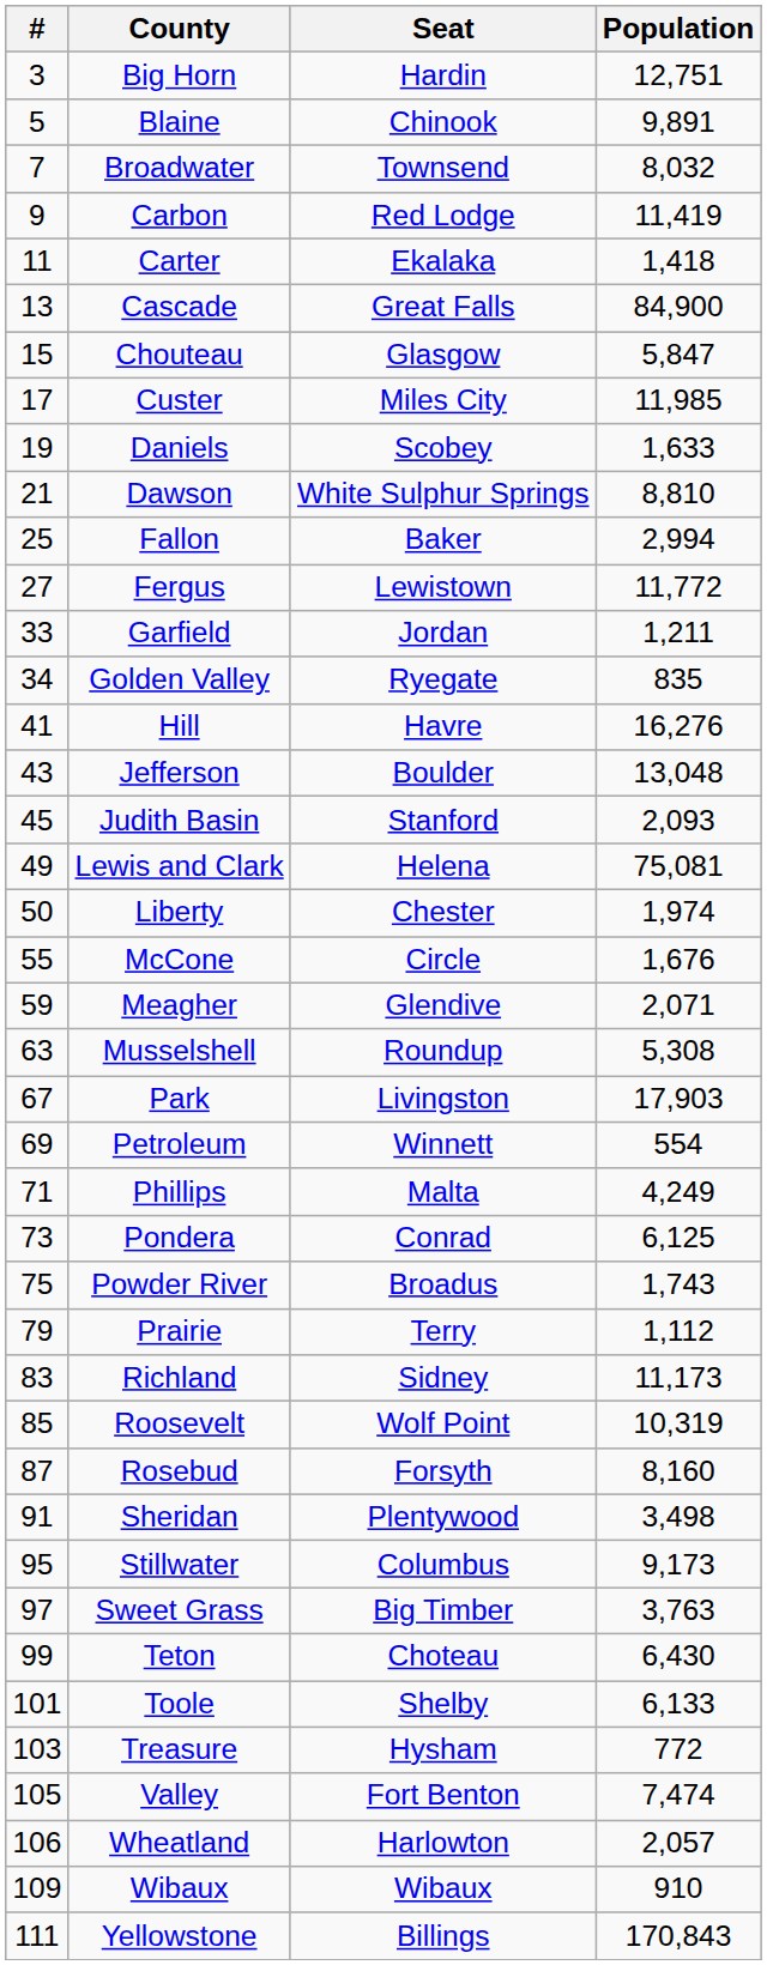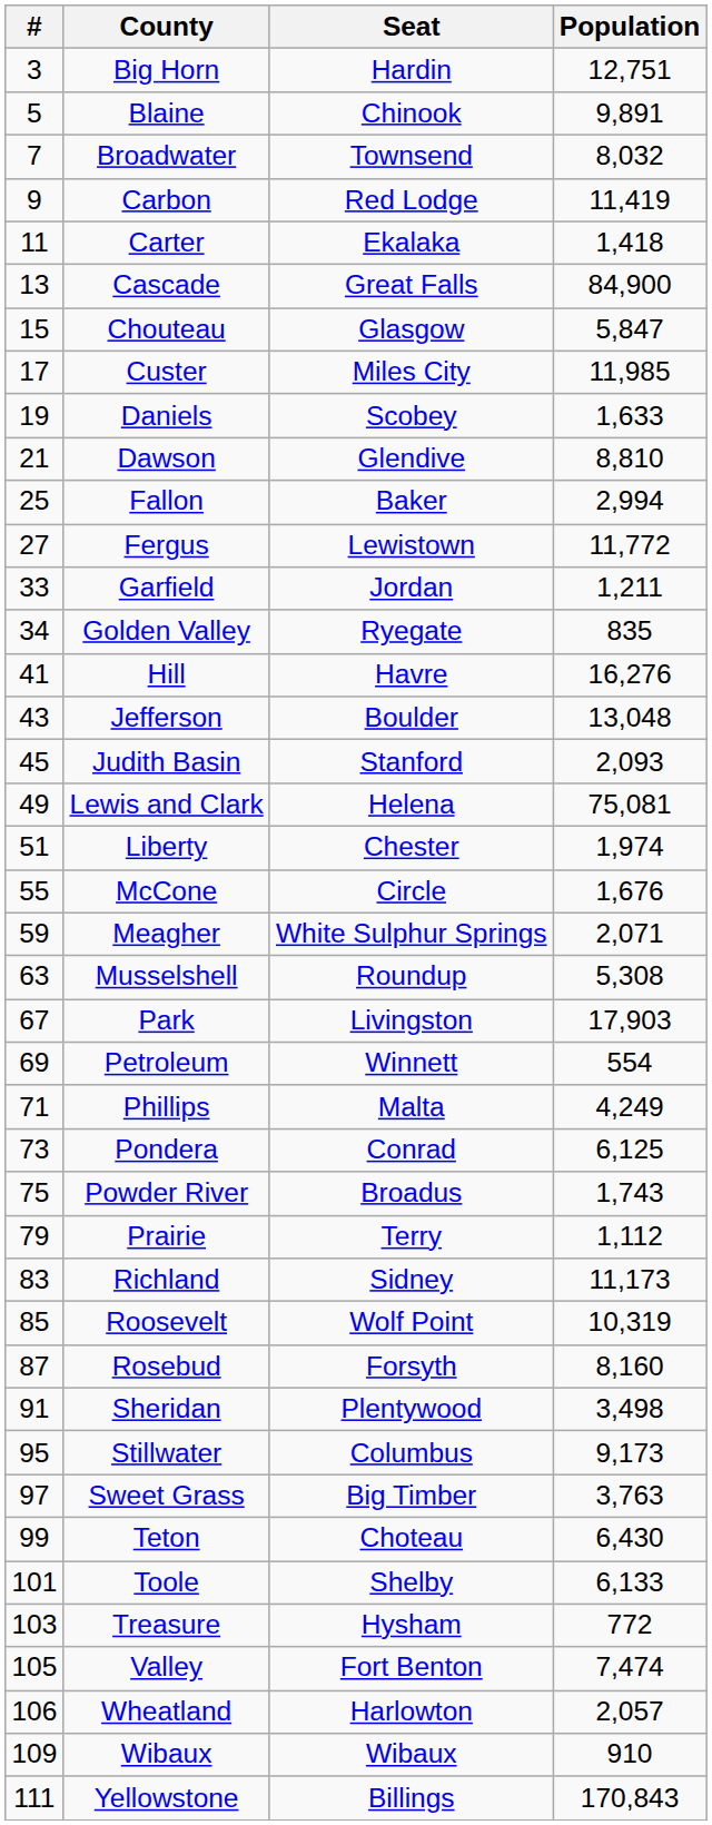 <table class="wikitable sortable" style="text-align:center;">
 <tr>
 <th>#</th>
 <th>County</th>
 <th>Seat</th>
 <th>Population</th>
 </tr>
 <tr>
 <td>3</td>
 <td><a href='#'>Big Horn</a></td>
 <td><a href='#'>Hardin</a></td>
 <td>12,751</td>
 </tr>
 <tr>
 <td>5</td>
 <td><a href='#'>Blaine</a></td>
 <td><a href='#'>Chinook</a></td>
 <td>9,891</td>
 </tr>
 <tr>
 <td>7</td>
 <td><a href='#'>Broadwater</a></td>
 <td><a href='#'>Townsend</a></td>
 <td>8,032</td>
 </tr>
 <tr>
 <td>9</td>
 <td><a href='#'>Carbon</a></td>
 <td><a href='#'>Red Lodge</a></td>
 <td>11,419</td>
 </tr>
 <tr>
 <td>11</td>
 <td><a href='#'>Carter</a></td>
 <td><a href='#'>Ekalaka</a></td>
 <td>1,418</td>
 </tr>
 <tr>
 <td>13</td>
 <td><a href='#'>Cascade</a></td>
 <td><a href='#'>Great Falls</a></td>
 <td>84,900</td>
 </tr>
 <tr>
 <td>15</td>
 <td><a href='#'>Chouteau</a></td>
 <td><a href='#'>Glasgow</a></td>
 <td>5,847</td>
 </tr>
 <tr>
 <td>17</td>
 <td><a href='#'>Custer</a></td>
 <td><a href='#'>Miles City</a></td>
 <td>11,985</td>
 </tr>
 <tr>
 <td>19</td>
 <td><a href='#'>Daniels</a></td>
 <td><a href='#'>Scobey</a></td>
 <td>1,633</td>
 </tr>
 <tr>
 <td>21</td>
 <td><a href='#'>Dawson</a></td>
-<td><a href='#'>White Sulphur Springs</a></td>
+<td><a href='#'>Glendive</a></td>
 <td>8,810</td>
 </tr>
 <tr>
 <td>25</td>
 <td><a href='#'>Fallon</a></td>
 <td><a href='#'>Baker</a></td>
 <td>2,994</td>
 </tr>
 <tr>
 <td>27</td>
 <td><a href='#'>Fergus</a></td>
 <td><a href='#'>Lewistown</a></td>
 <td>11,772</td>
 </tr>
 <tr>
 <td>33</td>
 <td><a href='#'>Garfield</a></td>
 <td><a href='#'>Jordan</a></td>
 <td>1,211</td>
 </tr>
 <tr>
 <td>34</td>
 <td><a href='#'>Golden Valley</a></td>
 <td><a href='#'>Ryegate</a></td>
 <td>835</td>
 </tr>
 <tr>
 <td>41</td>
 <td><a href='#'>Hill</a></td>
 <td><a href='#'>Havre</a></td>
 <td>16,276</td>
 </tr>
 <tr>
 <td>43</td>
 <td><a href='#'>Jefferson</a></td>
 <td><a href='#'>Boulder</a></td>
 <td>13,048</td>
 </tr>
 <tr>
 <td>45</td>
 <td><a href='#'>Judith Basin</a></td>
 <td><a href='#'>Stanford</a></td>
 <td>2,093</td>
 </tr>
 <tr>
 <td>49</td>
 <td><a href='#'>Lewis and Clark</a></td>
 <td><a href='#'>Helena</a></td>
 <td>75,081</td>
 </tr>
 <tr>
-<td>50</td>
+<td>51</td>
 <td><a href='#'>Liberty</a></td>
 <td><a href='#'>Chester</a></td>
 <td>1,974</td>
 </tr>
 <tr>
 <td>55</td>
 <td><a href='#'>McCone</a></td>
 <td><a href='#'>Circle</a></td>
 <td>1,676</td>
 </tr>
 <tr>
 <td>59</td>
 <td><a href='#'>Meagher</a></td>
-<td><a href='#'>Glendive</a></td>
+<td><a href='#'>White Sulphur Springs</a></td>
 <td>2,071</td>
 </tr>
 <tr>
 <td>63</td>
 <td><a href='#'>Musselshell</a></td>
 <td><a href='#'>Roundup</a></td>
 <td>5,308</td>
 </tr>
 <tr>
 <td>67</td>
 <td><a href='#'>Park</a></td>
 <td><a href='#'>Livingston</a></td>
 <td>17,903</td>
 </tr>
 <tr>
 <td>69</td>
 <td><a href='#'>Petroleum</a></td>
 <td><a href='#'>Winnett</a></td>
 <td>554</td>
 </tr>
 <tr>
 <td>71</td>
 <td><a href='#'>Phillips</a></td>
 <td><a href='#'>Malta</a></td>
 <td>4,249</td>
 </tr>
 <tr>
 <td>73</td>
 <td><a href='#'>Pondera</a></td>
 <td><a href='#'>Conrad</a></td>
 <td>6,125</td>
 </tr>
 <tr>
 <td>75</td>
 <td><a href='#'>Powder River</a></td>
 <td><a href='#'>Broadus</a></td>
 <td>1,743</td>
 </tr>
 <tr>
 <td>79</td>
 <td><a href='#'>Prairie</a></td>
 <td><a href='#'>Terry</a></td>
 <td>1,112</td>
 </tr>
 <tr>
 <td>83</td>
 <td><a href='#'>Richland</a></td>
 <td><a href='#'>Sidney</a></td>
 <td>11,173</td>
 </tr>
 <tr>
 <td>85</td>
 <td><a href='#'>Roosevelt</a></td>
 <td><a href='#'>Wolf Point</a></td>
 <td>10,319</td>
 </tr>
 <tr>
 <td>87</td>
 <td><a href='#'>Rosebud</a></td>
 <td><a href='#'>Forsyth</a></td>
 <td>8,160</td>
 </tr>
 <tr>
 <td>91</td>
 <td><a href='#'>Sheridan</a></td>
 <td><a href='#'>Plentywood</a></td>
 <td>3,498</td>
 </tr>
 <tr>
 <td>95</td>
 <td><a href='#'>Stillwater</a></td>
 <td><a href='#'>Columbus</a></td>
 <td>9,173</td>
 </tr>
 <tr>
 <td>97</td>
 <td><a href='#'>Sweet Grass</a></td>
 <td><a href='#'>Big Timber</a></td>
 <td>3,763</td>
 </tr>
 <tr>
 <td>99</td>
 <td><a href='#'>Teton</a></td>
 <td><a href='#'>Choteau</a></td>
 <td>6,430</td>
 </tr>
 <tr>
 <td>101</td>
 <td><a href='#'>Toole</a></td>
 <td><a href='#'>Shelby</a></td>
 <td>6,133</td>
 </tr>
 <tr>
 <td>103</td>
 <td><a href='#'>Treasure</a></td>
 <td><a href='#'>Hysham</a></td>
 <td>772</td>
 </tr>
 <tr>
 <td>105</td>
 <td><a href='#'>Valley</a></td>
 <td><a href='#'>Fort Benton</a></td>
 <td>7,474</td>
 </tr>
 <tr>
 <td>106</td>
 <td><a href='#'>Wheatland</a></td>
 <td><a href='#'>Harlowton</a></td>
 <td>2,057</td>
 </tr>
 <tr>
 <td>109</td>
 <td><a href='#'>Wibaux</a></td>
 <td><a href='#'>Wibaux</a></td>
 <td>910</td>
 </tr>
 <tr>
 <td>111</td>
 <td><a href='#'>Yellowstone</a></td>
 <td><a href='#'>Billings</a></td>
 <td>170,843</td>
 </tr>
 </table>
